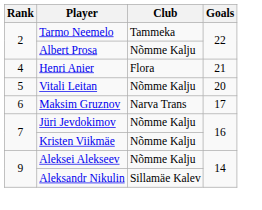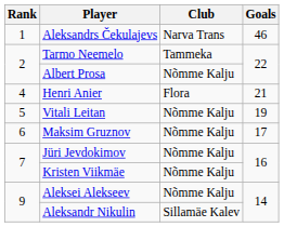 <table class="wikitable" style="text-align:center">
 <tr>
 <th>Rank</th>
 <th>Player</th>
 <th>Club</th>
 <th>Goals</th>
+</tr>
+<tr>
+<td>1</td>
+<td align=left> <a href='#'>Aleksandrs Čekulajevs</a></td>
+<td align=left>Narva Trans</td>
+<td>46</td>
 </tr>
 <tr>
 <td rowspan=2>2</td>
 <td align=left> <a href='#'>Tarmo Neemelo</a></td>
 <td align=left>Tammeka</td>
 <td rowspan=2>22</td>
 </tr>
 <tr>
 <td align=left> <a href='#'>Albert Prosa</a></td>
 <td align=left>Nõmme Kalju</td>
 </tr>
 <tr>
 <td>4</td>
 <td align=left> <a href='#'>Henri Anier</a></td>
 <td align=left>Flora</td>
 <td>21</td>
 </tr>
 <tr>
 <td>5</td>
 <td align=left> <a href='#'>Vitali Leitan</a></td>
 <td align=left>Nõmme Kalju</td>
-<td>20</td>
+<td>19</td>
 </tr>
 <tr>
 <td>6</td>
 <td align=left> <a href='#'>Maksim Gruznov</a></td>
-<td align=left>Narva Trans</td>
+<td align=left>Nõmme Kalju</td>
 <td>17</td>
 </tr>
 <tr>
 <td rowspan=2>7</td>
 <td align=left> <a href='#'>Jüri Jevdokimov</a></td>
 <td align=left>Nõmme Kalju</td>
 <td rowspan=2>16</td>
 </tr>
 <tr>
 <td align=left> <a href='#'>Kristen Viikmäe</a></td>
 <td align=left>Nõmme Kalju</td>
 </tr>
 <tr>
 <td rowspan=2>9</td>
 <td align=left> <a href='#'>Aleksei Alekseev</a></td>
 <td align=left>Nõmme Kalju</td>
 <td rowspan=2>14</td>
 </tr>
 <tr>
 <td align=left> <a href='#'>Aleksandr Nikulin</a></td>
 <td align=left>Sillamäe Kalev</td>
 </tr>
 </table>
